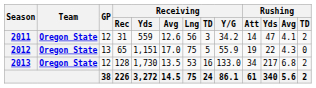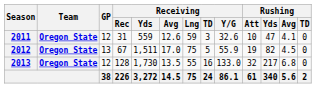 <table class=wikitable style="text-align:center;">
 <tr>
 <th rowspan="2">Season</th>
 <th rowspan="2">Team</th>
 <th rowspan="2">GP</th>
 <th colspan="6">Receiving</th>
 <th colspan="4">Rushing</th>
 </tr>
 <tr>
 <th>Rec</th>
 <th>Yds</th>
 <th>Avg</th>
 <th>Lng</th>
 <th>TD</th>
 <th>Y/G</th>
 <th>Att</th>
 <th>Yds</th>
 <th>Avg</th>
 <th>TD</th>
 </tr>
 <tr>
 <th><a href='#'>2011</a></th>
 <th><a href='#'>Oregon State</a></th>
 <td>12</td>
 <td>31</td>
 <td>559</td>
 <td>12.6</td>
-<td>56</td>
+<td>59</td>
 <td>3</td>
-<td>34.2</td>
-<td>14</td>
+<td>32.6</td>
+<td>10</td>
 <td>47</td>
 <td>4.1</td>
-<td>2</td>
+<td>0</td>
 </tr>
 <tr>
 <th><a href='#'>2012</a></th>
 <th><a href='#'>Oregon State</a></th>
 <td>13</td>
-<td>65</td>
-<td>1,151</td>
+<td>67</td>
+<td>1,511</td>
 <td>17.0</td>
 <td>75</td>
 <td>5</td>
 <td>55.9</td>
 <td>19</td>
-<td>22</td>
-<td>4.3</td>
+<td>82</td>
+<td>4.5</td>
 <td>0</td>
 </tr>
 <tr>
 <th><a href='#'>2013</a></th>
 <th><a href='#'>Oregon State</a></th>
 <td>12</td>
 <td>128</td>
 <td>1,730</td>
 <td>13.5</td>
-<td>53</td>
+<td>55</td>
 <td>16</td>
 <td>133.0</td>
-<td>34</td>
+<td>32</td>
 <td>217</td>
 <td>6.8</td>
-<td>2</td>
+<td>0</td>
 </tr>
 <tr>
 <th colspan="2"></th>
 <th>38</th>
 <th>226</th>
 <th>3,272</th>
 <th>14.5</th>
 <th>75</th>
 <th>24</th>
 <th>86.1</th>
 <th>61</th>
 <th>340</th>
 <th>5.6</th>
 <th>2</th>
 </tr>
 </table>
